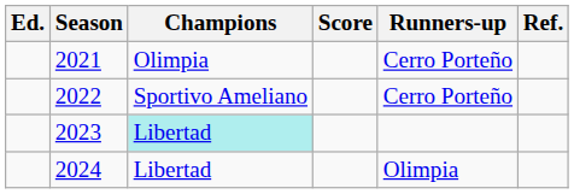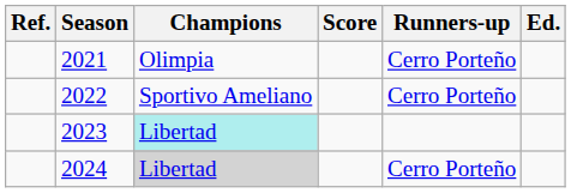 <table class="wikitable">
 <tr>
-<th width=px>Ed.</th>
+<th>Ref.</th>
 <th>Season</th>
 <th>Champions</th>
 <th>Score</th>
 <th>Runners-up</th>
-<th>Ref.</th>
+<th width=px>Ed.</th>
 </tr>
 <tr>
 <td></td>
 <td><a href='#'>2021</a></td>
 <td><a href='#'>Olimpia</a> </td>
 <td></td>
 <td><a href='#'>Cerro Porteño</a></td>
 <td></td>
 </tr>
 <tr>
 <td></td>
 <td><a href='#'>2022</a></td>
 <td><a href='#'>Sportivo Ameliano</a> </td>
 <td></td>
 <td><a href='#'>Cerro Porteño</a></td>
 <td></td>
 </tr>
 <tr>
 <td></td>
 <td><a href='#'>2023</a></td>
 <td style="background: paleturquoise;"><a href='#'>Libertad</a> </td>
 <td></td>
 <td></td>
 <td></td>
 </tr>
 <tr>
 <td></td>
 <td><a href='#'>2024</a></td>
-<td><a href='#'>Libertad</a> </td>
+<td style="background: lightgrey;"><a href='#'>Libertad</a> </td>
 <td></td>
-<td><a href='#'>Olimpia</a></td>
+<td><a href='#'>Cerro Porteño</a></td>
 <td></td>
 </tr>
 </table>
